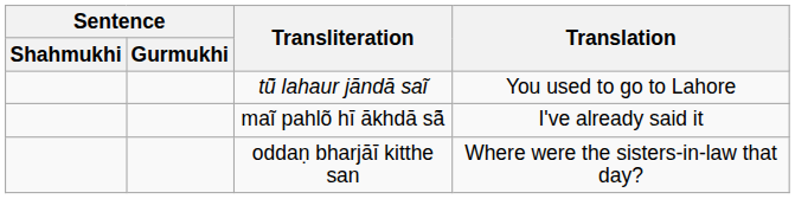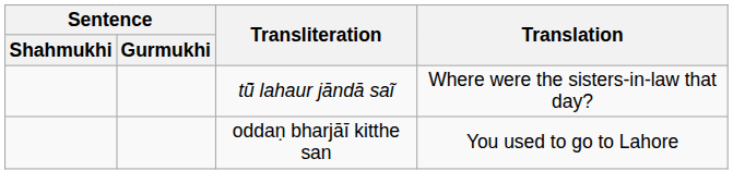 <table class="wikitable" style="text-align:center;">
 <tr>
 <th colspan="2">Sentence</th>
 <th colspan="1", rowspan="2">Transliteration</th>
 <th colspan="1", rowspan="2">Translation</th>
 </tr>
 <tr>
 <th colspan="1">Shahmukhi</th>
 <th colspan="1">Gurmukhi</th>
 </tr>
 <tr>
 <td></td>
 <td></td>
 <td><em>tū̃ lahaur jāndā saĩ</td>
-<td>You used to go to Lahore</td>
-</tr>
-<tr>
-<td></td>
-<td></td>
-<td></em>maĩ pahlõ hī ākhdā sā̃<em></td>
-<td>I've already said it</td>
+<td>Where were the sisters-in-law that day?</td>
 </tr>
 <tr>
 <td></td>
 <td></td>
 <td></em>oddaṇ bharjāī kitthe san<em></td>
-<td>Where were the sisters-in-law that day?</td>
+<td>You used to go to Lahore</td>
 </tr>
 </table>
